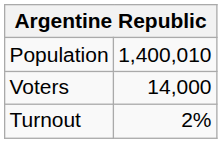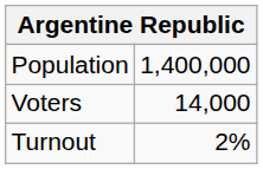 <table class="wikitable" style="text-align:right">
 <tr>
 <th colspan=2>Argentine Republic</th>
 </tr>
 <tr>
 <td align=left>Population</td>
-<td>1,400,010</td>
+<td>1,400,000</td>
 </tr>
 <tr>
 <td align=left>Voters</td>
 <td>14,000</td>
 </tr>
 <tr>
 <td align=left>Turnout</td>
 <td>2%</td>
 </tr>
 </table>
